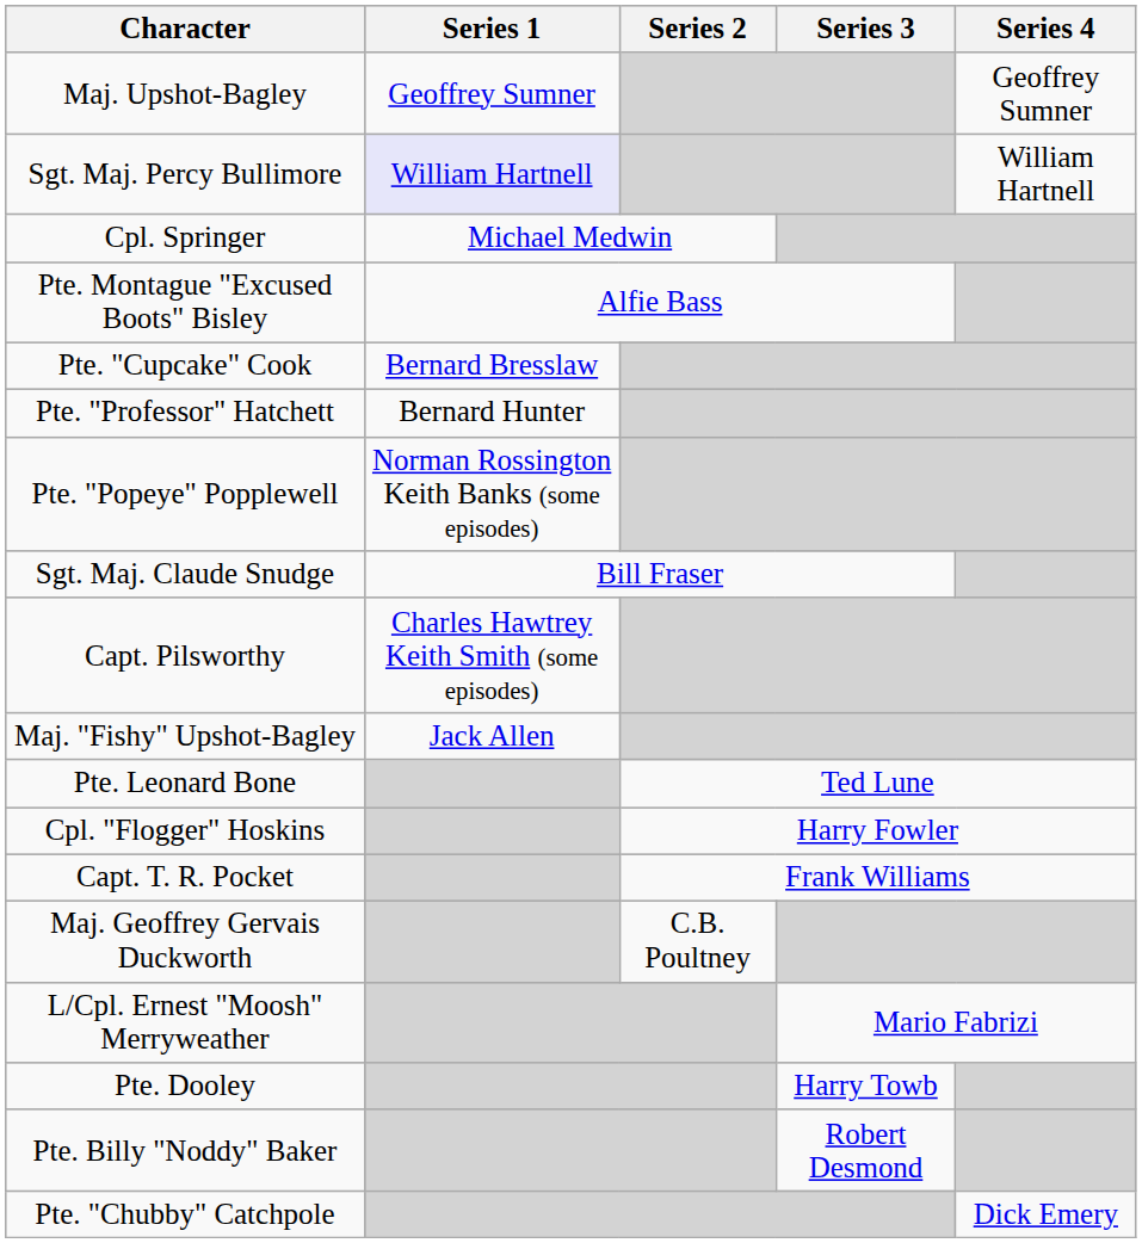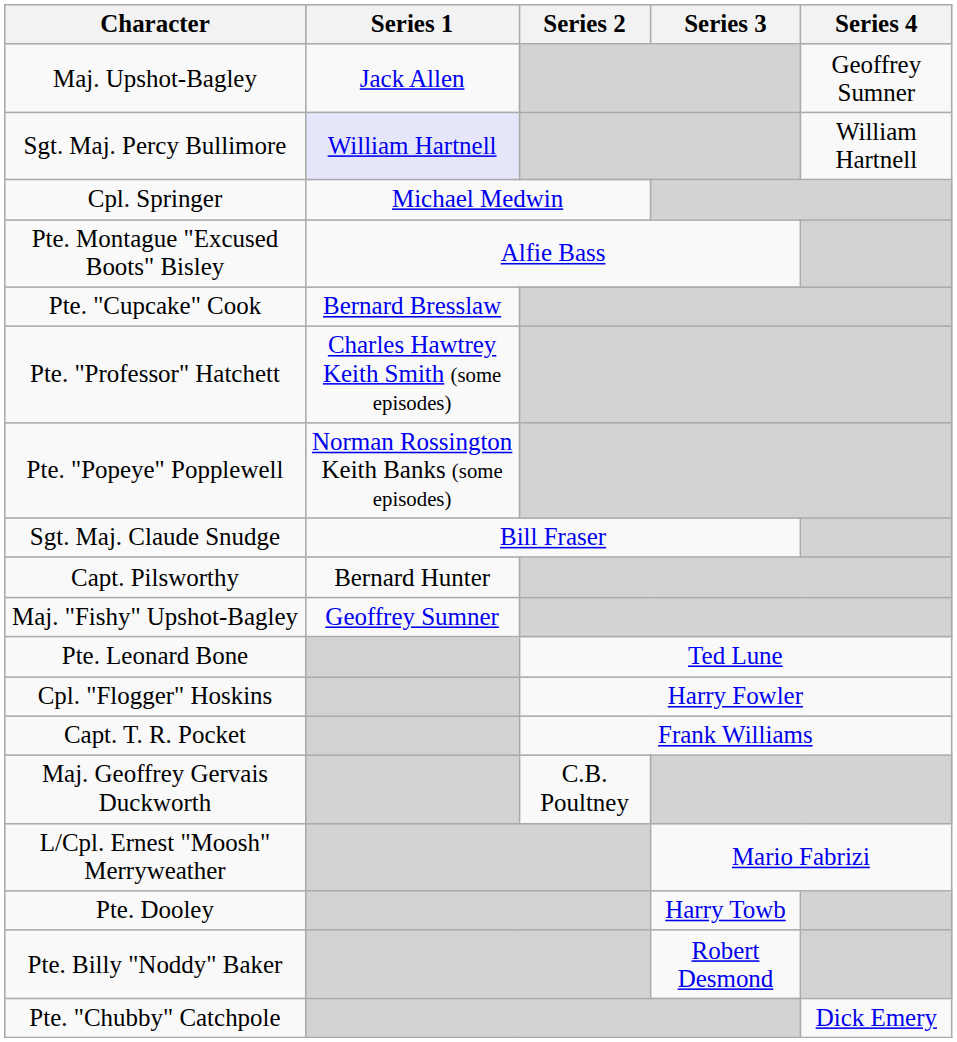 <table class="wikitable" style="text-align:center;">
 <tr>
 <th>Character</th>
 <th>Series 1</th>
 <th>Series 2</th>
 <th>Series 3</th>
 <th>Series 4</th>
 </tr>
 <tr>
 <td>Maj. Upshot-Bagley</td>
-<td><a href='#'>Geoffrey Sumner</a></td>
+<td><a href='#'>Jack Allen</a></td>
 <td style="background-color:lightgrey;" colspan="2"></td>
 <td>Geoffrey Sumner</td>
 </tr>
 <tr>
 <td>Sgt. Maj. Percy Bullimore</td>
 <td style="background: lavender;"><a href='#'>William Hartnell</a></td>
 <td style="background-color:lightgrey;" colspan="2"></td>
 <td>William Hartnell</td>
 </tr>
 <tr>
 <td>Cpl. Springer</td>
 <td colspan="2"><a href='#'>Michael Medwin</a></td>
 <td style="background-color:lightgrey;" colspan="2"></td>
 </tr>
 <tr>
 <td>Pte. Montague "Excused Boots" Bisley</td>
 <td colspan="3"><a href='#'>Alfie Bass</a></td>
 <td style="background-color:lightgrey;"></td>
 </tr>
 <tr>
 <td>Pte. "Cupcake" Cook</td>
 <td><a href='#'>Bernard Bresslaw</a></td>
 <td style="background-color:lightgrey;" colspan="3"></td>
 </tr>
 <tr>
 <td>Pte. "Professor" Hatchett</td>
-<td>Bernard Hunter</td>
+<td><a href='#'>Charles Hawtrey</a><br><a href='#'>Keith Smith</a> <small>(some episodes)</small></td>
 <td style="background-color:lightgrey;" colspan="3"></td>
 </tr>
 <tr>
 <td>Pte. "Popeye" Popplewell</td>
 <td><a href='#'>Norman Rossington</a><br>Keith Banks <small>(some episodes)</small></td>
 <td style="background-color:lightgrey;" colspan="3"></td>
 </tr>
 <tr>
 <td>Sgt. Maj. Claude Snudge</td>
 <td colspan="3"><a href='#'>Bill Fraser</a></td>
 <td style="background-color:lightgrey;"></td>
 </tr>
 <tr>
 <td>Capt. Pilsworthy</td>
-<td><a href='#'>Charles Hawtrey</a><br><a href='#'>Keith Smith</a> <small>(some episodes)</small></td>
+<td>Bernard Hunter</td>
 <td style="background-color:lightgrey;" colspan="3"></td>
 </tr>
 <tr>
 <td>Maj. "Fishy" Upshot-Bagley</td>
-<td><a href='#'>Jack Allen</a></td>
+<td><a href='#'>Geoffrey Sumner</a></td>
 <td style="background-color:lightgrey;" colspan="3"></td>
 </tr>
 <tr>
 <td>Pte. Leonard Bone</td>
 <td style="background-color:lightgrey;"></td>
 <td colspan="3"><a href='#'>Ted Lune</a></td>
 </tr>
 <tr>
 <td>Cpl. "Flogger" Hoskins</td>
 <td style="background-color:lightgrey;"></td>
 <td colspan="3"><a href='#'>Harry Fowler</a></td>
 </tr>
 <tr>
 <td>Capt. T. R. Pocket</td>
 <td style="background-color:lightgrey;"></td>
 <td colspan="3"><a href='#'>Frank Williams</a></td>
 </tr>
 <tr>
 <td>Maj. Geoffrey Gervais Duckworth</td>
 <td style="background-color:lightgrey;"></td>
 <td>C.B. Poultney</td>
 <td style="background-color:lightgrey;" colspan="2"></td>
 </tr>
 <tr>
 <td>L/Cpl. Ernest "Moosh" Merryweather</td>
 <td style="background-color:lightgrey;" colspan="2"></td>
 <td colspan="2"><a href='#'>Mario Fabrizi</a></td>
 </tr>
 <tr>
 <td>Pte. Dooley</td>
 <td style="background-color:lightgrey;" colspan="2"></td>
 <td><a href='#'>Harry Towb</a></td>
 <td style="background-color:lightgrey;"></td>
 </tr>
 <tr>
 <td>Pte. Billy "Noddy" Baker</td>
 <td colspan="2" style="background-color:lightgrey;"></td>
 <td><a href='#'>Robert Desmond</a></td>
 <td style="background-color:lightgrey;"></td>
 </tr>
 <tr>
 <td>Pte. "Chubby" Catchpole</td>
 <td style="background-color:lightgrey;" colspan="3"></td>
 <td><a href='#'>Dick Emery</a></td>
 </tr>
 </table>
